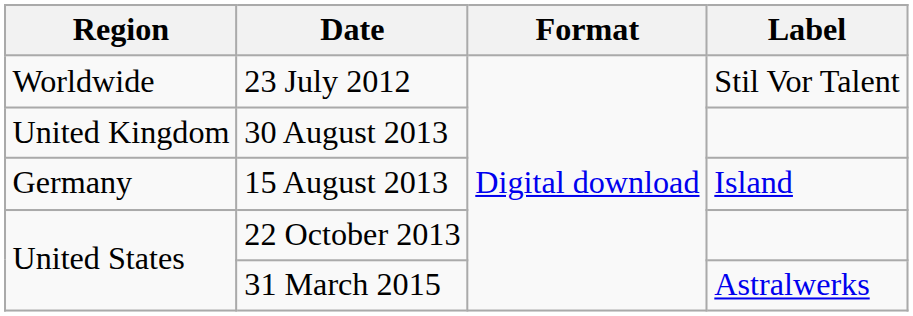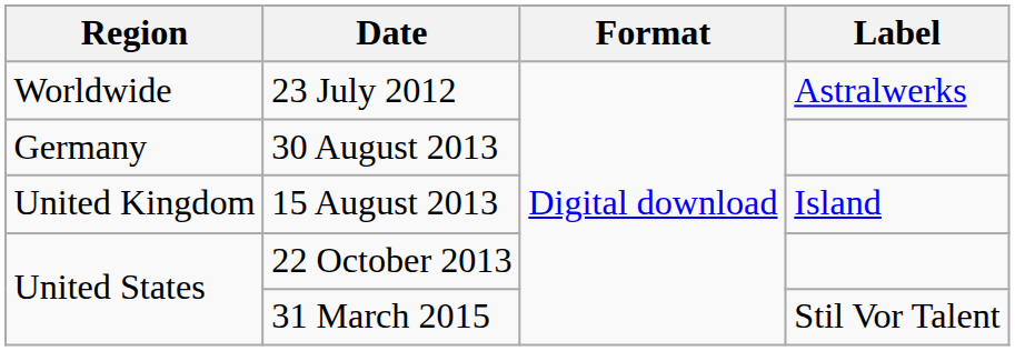 <table class=wikitable>
 <tr>
 <th>Region</th>
 <th>Date</th>
 <th>Format</th>
 <th>Label</th>
 </tr>
 <tr>
 <td>Worldwide</td>
 <td>23 July 2012</td>
 <td rowspan="5"><a href='#'>Digital download</a></td>
-<td>Stil Vor Talent</td>
+<td><a href='#'>Astralwerks</a></td>
 </tr>
 <tr>
-<td>United Kingdom</td>
+<td>Germany</td>
 <td>30 August 2013</td>
 <td></td>
 </tr>
 <tr>
-<td>Germany</td>
+<td>United Kingdom</td>
 <td>15 August 2013</td>
 <td><a href='#'>Island</a></td>
 </tr>
 <tr>
 <td rowspan="2">United States</td>
 <td>22 October 2013</td>
 <td></td>
 </tr>
 <tr>
 <td>31 March 2015</td>
-<td><a href='#'>Astralwerks</a></td>
+<td>Stil Vor Talent</td>
 </tr>
 </table>
